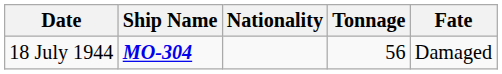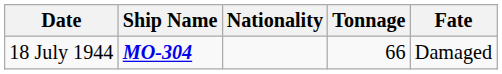 <table class="wikitable sortable">
 <tr>
 <th>Date</th>
 <th>Ship Name</th>
 <th>Nationality</th>
 <th>Tonnage</th>
 <th>Fate</th>
 </tr>
 <tr>
 <td align="right">18 July 1944</td>
 <td align="left"><strong><a href='#'><em>MO-304</em></a></strong></td>
 <td align="left"></td>
-<td align="right">56</td>
+<td align="right">66</td>
 <td align="left">Damaged</td>
 </tr>
 </table>
